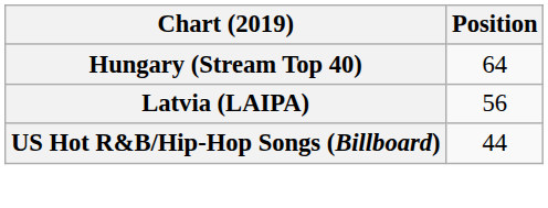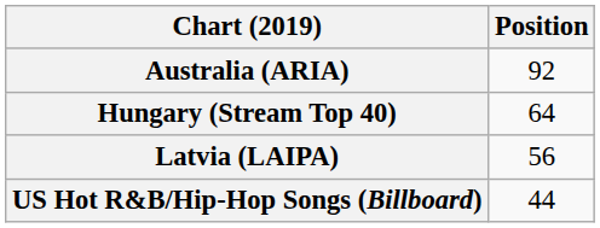 <table class="wikitable sortable plainrowheaders" style="text-align:center">
 <tr>
 <th scope="col">Chart (2019)</th>
 <th scope="col">Position</th>
+</tr>
+<tr>
+<th scope="row">Australia (ARIA)</th>
+<td>92</td>
 </tr>
 <tr>
 <th scope="row">Hungary (Stream Top 40)</th>
 <td>64</td>
 </tr>
 <tr>
 <th scope="row">Latvia (LAIPA)</th>
 <td>56</td>
 </tr>
 <tr>
 <th scope="row">US Hot R&B/Hip-Hop Songs (<em>Billboard</em>)</th>
 <td>44</td>
 </tr>
 </table>
